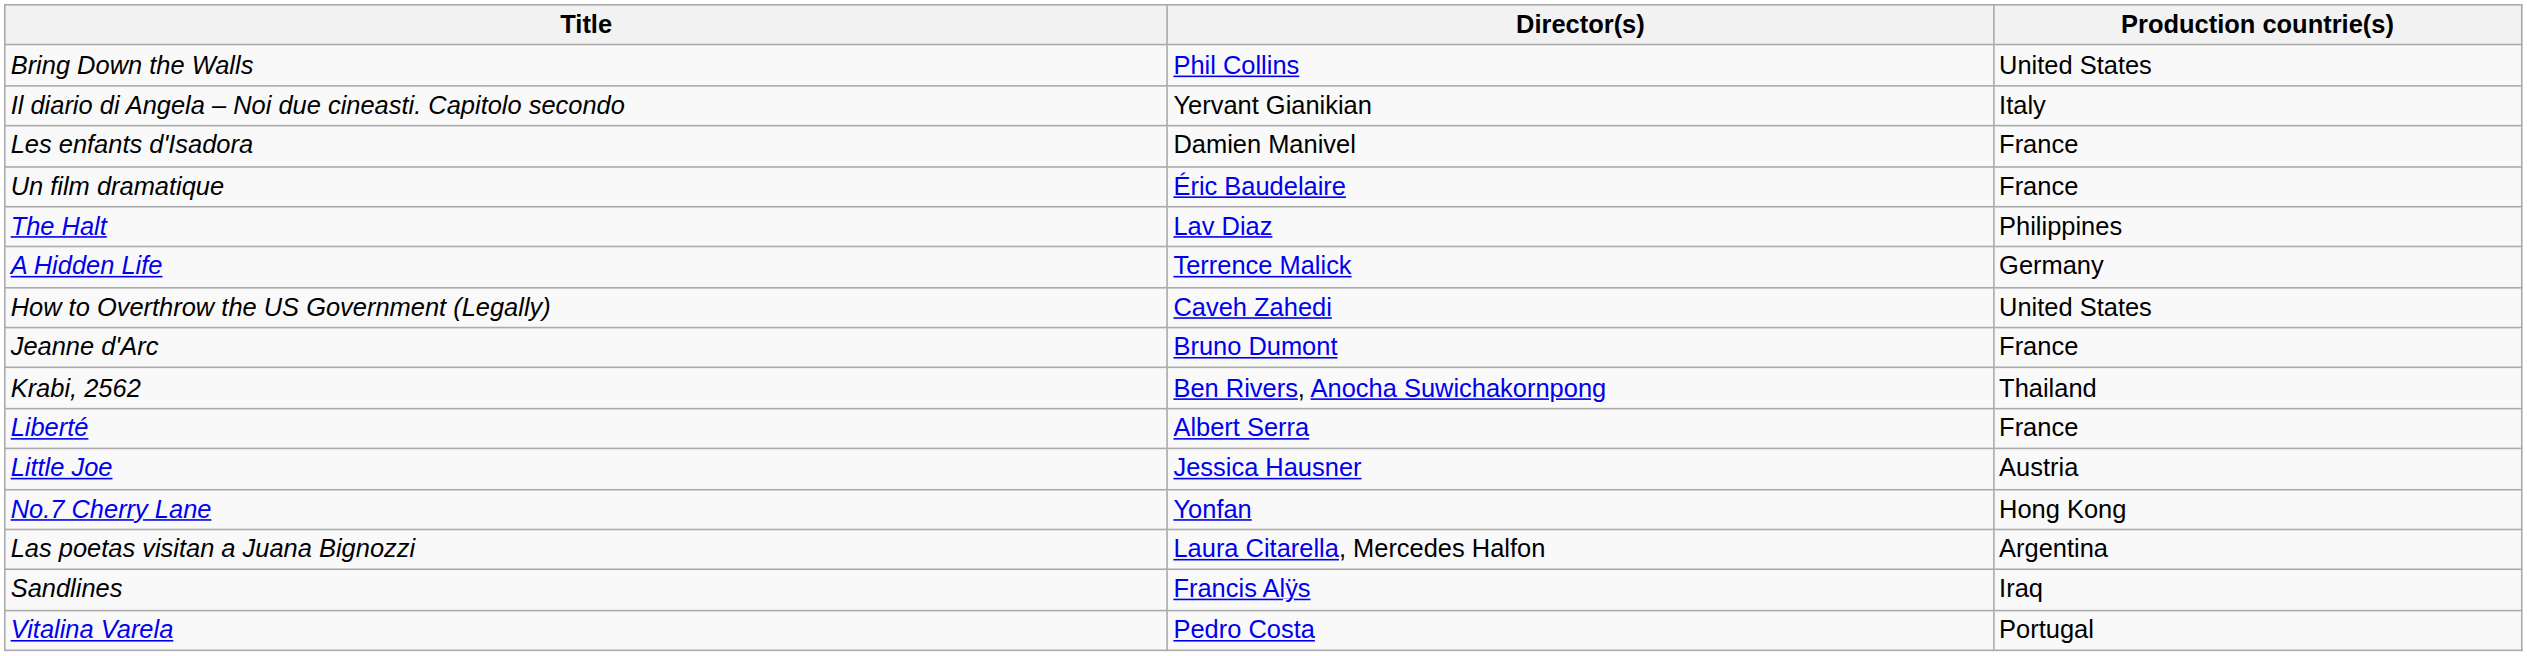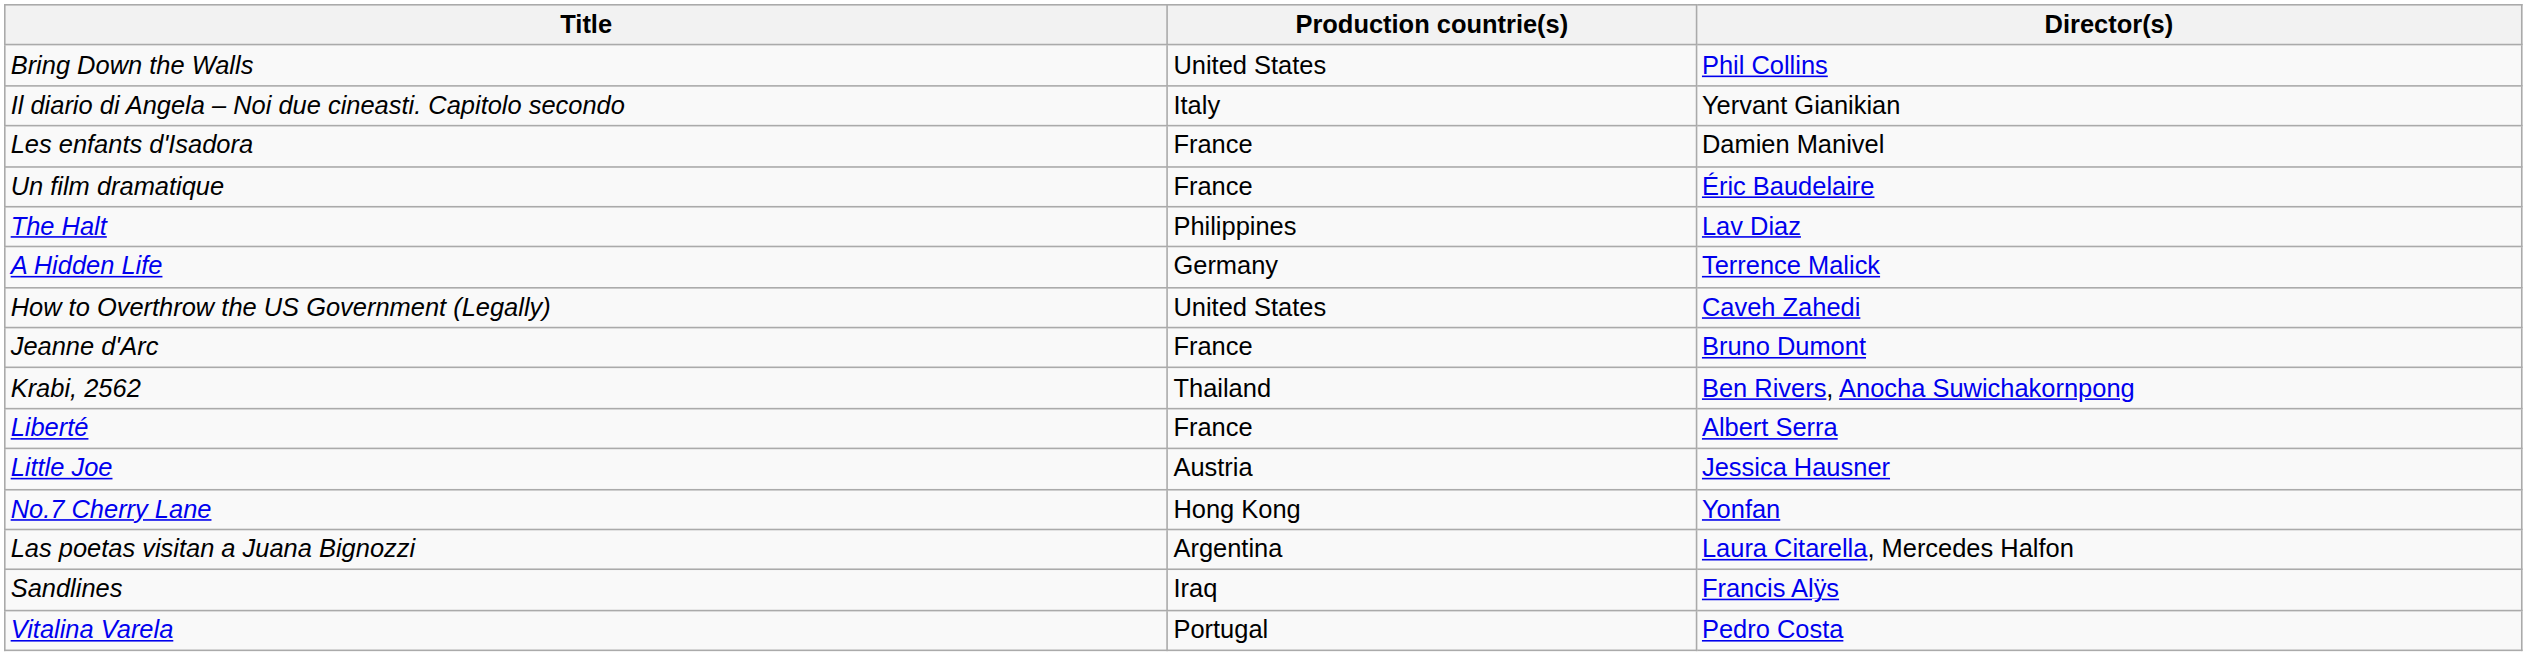 <table class="sortable wikitable" style="width:100%; margin-bottom:4px" cellpadding="5">
 <tr>
 <th scope="col">Title</th>
+<th scope="col">Production countrie(s)</th>
 <th scope="col">Director(s)</th>
-<th scope="col">Production countrie(s)</th>
 </tr>
 <tr>
 <td><em>Bring Down the Walls</em></td>
+<td>United States</td>
 <td><a href='#'>Phil Collins</a></td>
-<td>United States</td>
 </tr>
 <tr>
 <td><em>Il diario di Angela – Noi due cineasti. Capitolo secondo</em></td>
+<td>Italy</td>
 <td>Yervant Gianikian</td>
-<td>Italy</td>
 </tr>
 <tr>
 <td><em>Les enfants d'Isadora</em></td>
+<td>France</td>
 <td>Damien Manivel</td>
-<td>France</td>
 </tr>
 <tr>
 <td><em>Un film dramatique</em></td>
+<td>France</td>
 <td><a href='#'>Éric Baudelaire</a></td>
-<td>France</td>
 </tr>
 <tr>
 <td><em><a href='#'>The Halt</a></em></td>
+<td>Philippines</td>
 <td><a href='#'>Lav Diaz</a></td>
-<td>Philippines</td>
 </tr>
 <tr>
 <td><em><a href='#'>A Hidden Life</a></em></td>
+<td>Germany</td>
 <td><a href='#'>Terrence Malick</a></td>
-<td>Germany</td>
 </tr>
 <tr>
 <td><em>How to Overthrow the US Government (Legally)</em></td>
+<td>United States</td>
 <td><a href='#'>Caveh Zahedi</a></td>
-<td>United States</td>
 </tr>
 <tr>
 <td><em>Jeanne d'Arc</em></td>
+<td>France</td>
 <td><a href='#'>Bruno Dumont</a></td>
-<td>France</td>
 </tr>
 <tr>
 <td><em>Krabi, 2562</em></td>
+<td>Thailand</td>
 <td><a href='#'>Ben Rivers</a>, <a href='#'>Anocha Suwichakornpong</a></td>
-<td>Thailand</td>
 </tr>
 <tr>
 <td><em><a href='#'>Liberté</a></em></td>
+<td>France</td>
 <td><a href='#'>Albert Serra</a></td>
-<td>France</td>
 </tr>
 <tr>
 <td><em><a href='#'>Little Joe</a></em></td>
+<td>Austria</td>
 <td><a href='#'>Jessica Hausner</a></td>
-<td>Austria</td>
 </tr>
 <tr>
 <td><em><a href='#'>No.7 Cherry Lane</a></em></td>
+<td>Hong Kong</td>
 <td><a href='#'>Yonfan</a></td>
-<td>Hong Kong</td>
 </tr>
 <tr>
 <td><em>Las poetas visitan a Juana Bignozzi</em></td>
+<td>Argentina</td>
 <td><a href='#'>Laura Citarella</a>, Mercedes Halfon</td>
-<td>Argentina</td>
 </tr>
 <tr>
 <td><em>Sandlines</em></td>
+<td>Iraq</td>
 <td><a href='#'>Francis Alÿs</a></td>
-<td>Iraq</td>
 </tr>
 <tr>
 <td><em><a href='#'>Vitalina Varela</a></em></td>
+<td>Portugal</td>
 <td><a href='#'>Pedro Costa</a></td>
-<td>Portugal</td>
 </tr>
 </table>
